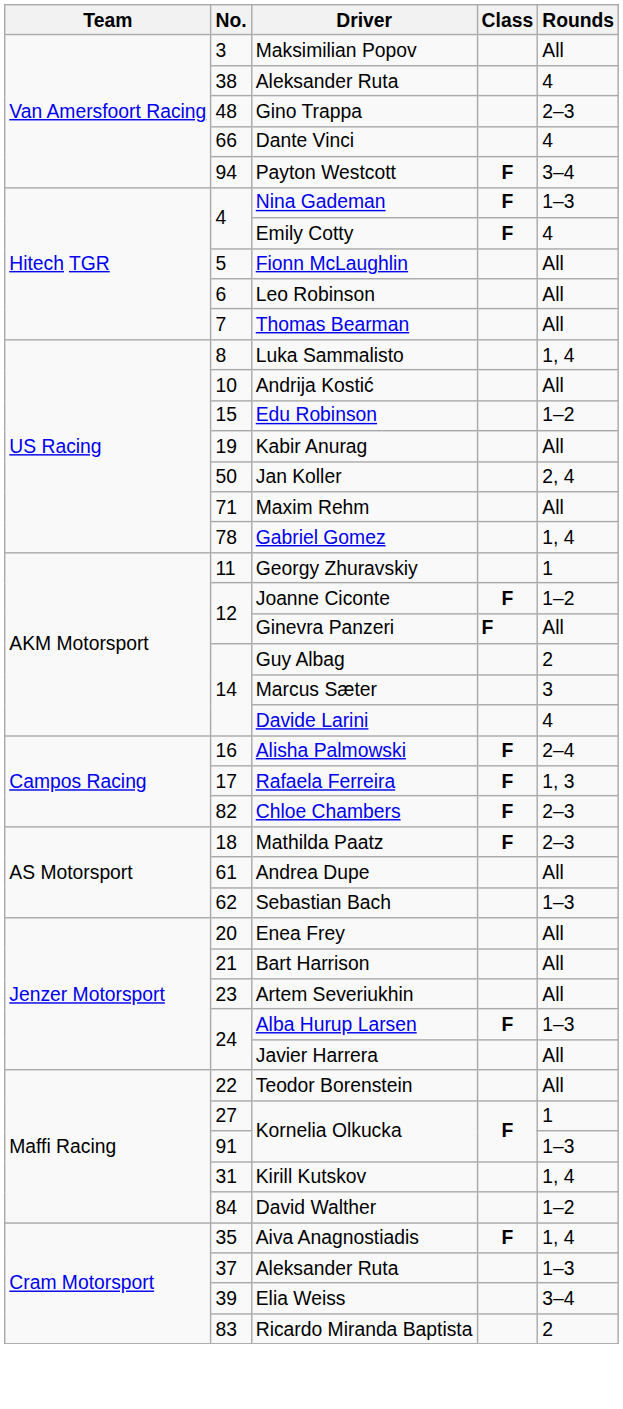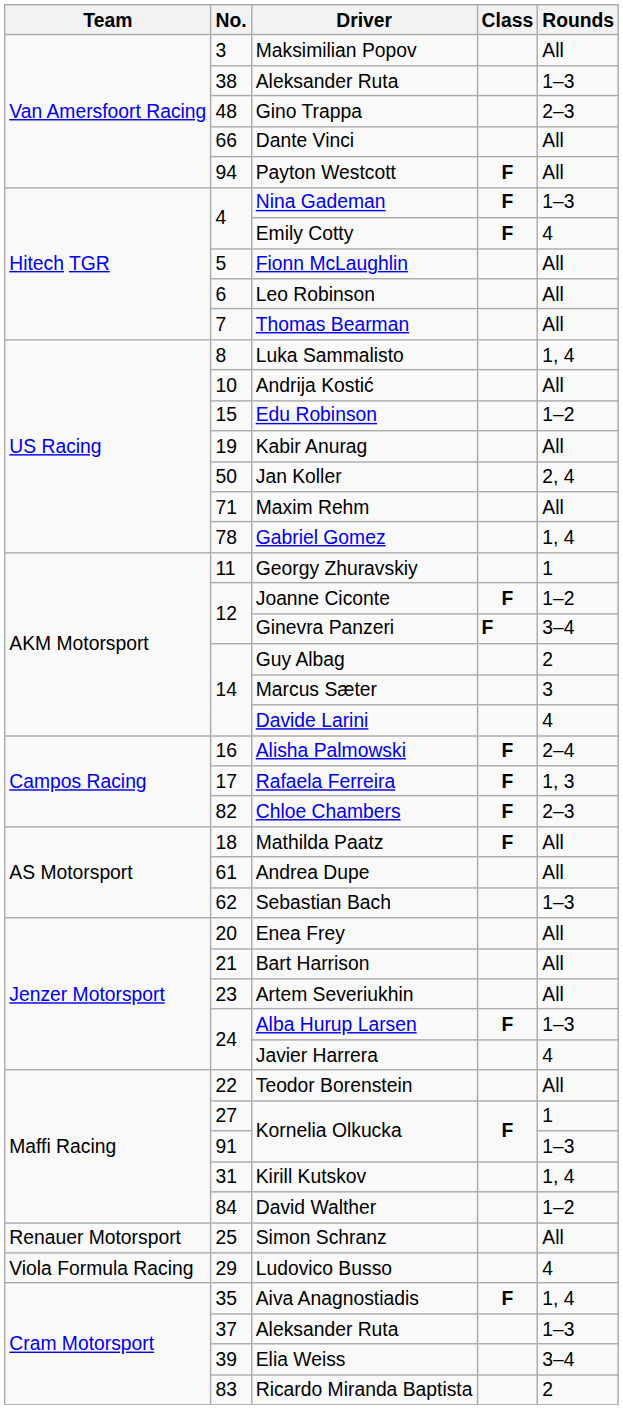 <table class="wikitable" style="font-size: 85%">
 <tr>
 <th>Team</th>
 <th>No.</th>
 <th>Driver</th>
 <th>Class</th>
 <th>Rounds</th>
 </tr>
 <tr>
 <td rowspan="5" nowrap> <a href='#'>Van Amersfoort Racing</a></td>
 <td>3</td>
 <td> Maksimilian Popov</td>
 <td></td>
 <td>All</td>
 </tr>
 <tr>
 <td>38</td>
 <td> Aleksander Ruta</td>
 <td style="text-align:center"></td>
-<td>4</td>
+<td>1–3</td>
 </tr>
 <tr>
 <td>48</td>
 <td> Gino Trappa</td>
 <td></td>
 <td>2–3</td>
 </tr>
 <tr>
 <td>66</td>
 <td> Dante Vinci</td>
 <td style="text-align:center"></td>
-<td>4</td>
+<td>All</td>
 </tr>
 <tr>
 <td>94</td>
 <td> Payton Westcott</td>
 <td style="text-align:center" nowrap> <strong><span>F</span></strong></td>
-<td>3–4</td>
+<td>All</td>
 </tr>
 <tr>
 <td rowspan="5"> <a href='#'>Hitech</a> <a href='#'>TGR</a></td>
 <td rowspan="2">4</td>
 <td> <a href='#'>Nina Gademan</a></td>
 <td style="text-align:center"><strong><span>F</span></strong></td>
 <td>1–3</td>
 </tr>
 <tr>
 <td> Emily Cotty</td>
 <td style="text-align:center"><strong><span>F</span></strong></td>
 <td>4</td>
 </tr>
 <tr>
 <td>5</td>
 <td> <a href='#'>Fionn McLaughlin</a></td>
 <td style="text-align:center"></td>
 <td>All</td>
 </tr>
 <tr>
 <td>6</td>
 <td> Leo Robinson</td>
 <td></td>
 <td>All</td>
 </tr>
 <tr>
 <td>7</td>
 <td> <a href='#'>Thomas Bearman</a></td>
 <td style="text-align:center"></td>
 <td>All</td>
 </tr>
 <tr>
 <td rowspan="7"> <a href='#'>US Racing</a></td>
 <td>8</td>
 <td> Luka Sammalisto</td>
 <td></td>
 <td>1, 4</td>
 </tr>
 <tr>
 <td>10</td>
 <td> Andrija Kostić</td>
 <td></td>
 <td>All</td>
 </tr>
 <tr>
 <td>15</td>
 <td> <a href='#'>Edu Robinson</a></td>
 <td></td>
 <td>1–2</td>
 </tr>
 <tr>
 <td>19</td>
 <td> Kabir Anurag</td>
 <td></td>
 <td>All</td>
 </tr>
 <tr>
 <td>50</td>
 <td> Jan Koller</td>
 <td></td>
 <td>2, 4</td>
 </tr>
 <tr>
 <td>71</td>
 <td> Maxim Rehm</td>
 <td></td>
 <td>All</td>
 </tr>
 <tr>
 <td>78</td>
 <td> <a href='#'>Gabriel Gomez</a></td>
 <td></td>
 <td>1, 4</td>
 </tr>
 <tr>
 <td rowspan="6"> AKM Motorsport</td>
 <td>11</td>
 <td> Georgy Zhuravskiy</td>
 <td></td>
 <td>1</td>
 </tr>
 <tr>
 <td rowspan="2">12</td>
 <td> Joanne Ciconte</td>
 <td style="text-align:center"> <strong><span>F</span></strong></td>
 <td>1–2</td>
 </tr>
 <tr>
 <td> Ginevra Panzeri</td>
 <td> <strong><span>F</span></strong></td>
-<td>All</td>
+<td>3–4</td>
 </tr>
 <tr>
 <td rowspan="3">14</td>
 <td> Guy Albag</td>
 <td style="text-align:center"></td>
 <td>2</td>
 </tr>
 <tr>
 <td> Marcus Sæter</td>
 <td style="text-align:center"></td>
 <td>3</td>
 </tr>
 <tr>
 <td> <a href='#'>Davide Larini</a></td>
 <td></td>
 <td>4</td>
 </tr>
 <tr>
 <td rowspan="3"> <a href='#'>Campos Racing</a></td>
 <td>16</td>
 <td> <a href='#'>Alisha Palmowski</a></td>
 <td style="text-align:center"><strong><span>F</span></strong></td>
 <td>2–4</td>
 </tr>
 <tr>
 <td>17</td>
 <td> <a href='#'>Rafaela Ferreira</a></td>
 <td style="text-align:center"><strong><span>F</span></strong></td>
 <td>1, 3</td>
 </tr>
 <tr>
 <td>82</td>
 <td> <a href='#'>Chloe Chambers</a></td>
 <td style="text-align:center"><strong><span>F</span></strong></td>
 <td>2–3</td>
 </tr>
 <tr>
 <td rowspan="3"> AS Motorsport</td>
 <td>18</td>
 <td> Mathilda Paatz</td>
 <td style="text-align:center"><strong><span>F</span></strong></td>
-<td>2–3</td>
+<td>All</td>
 </tr>
 <tr>
 <td>61</td>
 <td> Andrea Dupe</td>
 <td style="text-align:center"></td>
 <td>All</td>
 </tr>
 <tr>
 <td>62</td>
 <td> Sebastian Bach</td>
 <td style="text-align:center"></td>
 <td>1–3</td>
 </tr>
 <tr>
 <td rowspan="5"> <a href='#'>Jenzer Motorsport</a></td>
 <td>20</td>
 <td> Enea Frey</td>
 <td></td>
 <td>All</td>
 </tr>
 <tr>
 <td>21</td>
 <td> Bart Harrison</td>
 <td></td>
 <td>All</td>
 </tr>
 <tr>
 <td>23</td>
 <td> Artem Severiukhin</td>
 <td style="text-align:center"></td>
 <td>All</td>
 </tr>
 <tr>
 <td rowspan="2">24</td>
 <td> <a href='#'>Alba Hurup Larsen</a></td>
 <td style="text-align:center"> <strong><span>F</span></strong></td>
 <td>1–3</td>
 </tr>
 <tr>
 <td> Javier Harrera</td>
 <td></td>
-<td>All</td>
+<td>4</td>
 </tr>
 <tr>
 <td rowspan="5"> Maffi Racing</td>
 <td>22</td>
 <td> Teodor Borenstein</td>
 <td></td>
 <td>All</td>
 </tr>
 <tr>
 <td>27</td>
 <td rowspan="2"> Kornelia Olkucka</td>
 <td rowspan="2" style="text-align:center"><strong><span>F</span></strong></td>
 <td>1</td>
 </tr>
 <tr>
 <td>91</td>
 <td>1–3</td>
 </tr>
 <tr>
 <td>31</td>
 <td> Kirill Kutskov</td>
 <td></td>
 <td>1, 4</td>
 </tr>
 <tr>
 <td>84</td>
 <td> David Walther</td>
 <td style="text-align:center"></td>
 <td>1–2</td>
 </tr>
 <tr>
+<td> Renauer Motorsport</td>
+<td>25</td>
+<td> Simon Schranz</td>
+<td style="text-align:center"></td>
+<td>All</td>
+</tr>
+<tr>
+<td> Viola Formula Racing</td>
+<td>29</td>
+<td> Ludovico Busso</td>
+<td style="text-align:center"></td>
+<td>4</td>
+</tr>
+<tr>
 <td rowspan="4"> <a href='#'>Cram Motorsport</a></td>
 <td>35</td>
 <td> Aiva Anagnostiadis</td>
 <td style="text-align:center"><strong><span>F</span></strong></td>
 <td>1, 4</td>
 </tr>
 <tr>
 <td>37</td>
 <td> Aleksander Ruta</td>
 <td style="text-align:center"></td>
 <td>1–3</td>
 </tr>
 <tr>
 <td>39</td>
 <td> Elia Weiss</td>
 <td style="text-align:center"></td>
 <td>3–4</td>
 </tr>
 <tr>
 <td>83</td>
 <td nowrap> Ricardo Miranda Baptista</td>
 <td style="text-align:center"></td>
 <td>2</td>
 </tr>
 </table>
